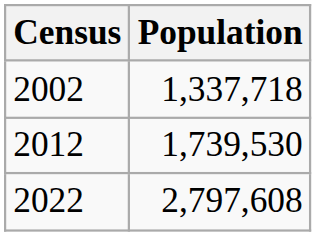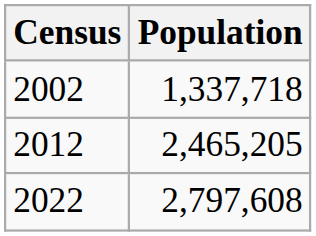 <table class="wikitable sortable">
 <tr>
 <th>Census</th>
 <th>Population</th>
 </tr>
 <tr>
 <td>2002</td>
 <td style="text-align:right;">1,337,718</td>
 </tr>
 <tr>
 <td>2012</td>
-<td style="text-align:right;">1,739,530</td>
+<td style="text-align:right;">2,465,205</td>
 </tr>
 <tr>
 <td>2022</td>
 <td style="text-align:right;">2,797,608</td>
 </tr>
 </table>
